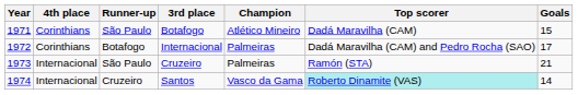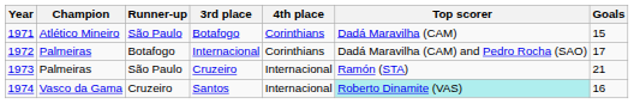 <table class="wikitable">
 <tr>
 <th>Year</th>
-<th>4th place</th>
+<th>Champion</th>
 <th>Runner-up</th>
 <th>3rd place</th>
-<th>Champion</th>
+<th>4th place</th>
 <th>Top scorer</th>
 <th>Goals</th>
 </tr>
 <tr>
 <td><a href='#'>1971</a></td>
-<td><a href='#'>Corinthians</a></td>
+<td><a href='#'>Atlético Mineiro</a></td>
 <td><a href='#'>São Paulo</a></td>
 <td><a href='#'>Botafogo</a></td>
-<td><a href='#'>Atlético Mineiro</a></td>
+<td><a href='#'>Corinthians</a></td>
 <td><a href='#'>Dadá Maravilha</a> (CAM)</td>
 <td>15</td>
 </tr>
 <tr>
 <td><a href='#'>1972</a></td>
-<td>Corinthians</td>
+<td><a href='#'>Palmeiras</a></td>
 <td>Botafogo</td>
 <td><a href='#'>Internacional</a></td>
-<td><a href='#'>Palmeiras</a></td>
+<td>Corinthians</td>
 <td>Dadá Maravilha (CAM) and <a href='#'>Pedro Rocha</a> (SAO)</td>
 <td>17</td>
 </tr>
 <tr>
 <td><a href='#'>1973</a></td>
-<td>Internacional</td>
+<td>Palmeiras</td>
 <td>São Paulo</td>
 <td><a href='#'>Cruzeiro</a></td>
-<td>Palmeiras</td>
+<td>Internacional</td>
 <td><a href='#'>Ramón</a> (<a href='#'>STA</a>)</td>
 <td>21</td>
 </tr>
 <tr>
 <td><a href='#'>1974</a></td>
-<td>Internacional</td>
+<td><a href='#'>Vasco da Gama</a></td>
 <td>Cruzeiro</td>
 <td><a href='#'>Santos</a></td>
-<td><a href='#'>Vasco da Gama</a></td>
+<td>Internacional</td>
 <td style="background: paleturquoise;"><a href='#'>Roberto Dinamite</a> (VAS)</td>
-<td>14</td>
+<td>16</td>
 </tr>
 </table>
